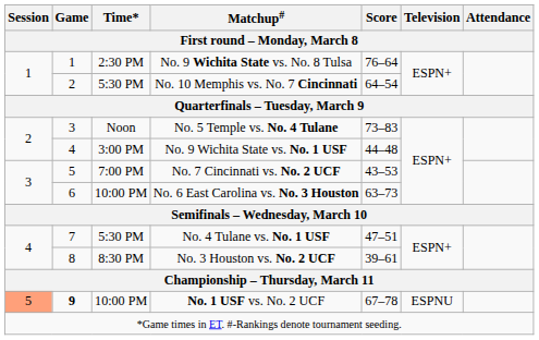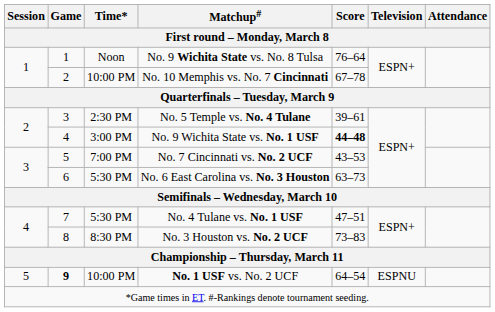 <table class="wikitable" style="font-size:90%;text-align:center">
 <tr>
 <th>Session</th>
 <th>Game</th>
 <th>Time*</th>
 <th>Matchup<sup>#</sup></th>
 <th>Score</th>
 <th>Television</th>
 <th>Attendance</th>
 </tr>
 <tr>
 <th colspan=7>First round – Monday, March 8</th>
 </tr>
 <tr>
 <td rowspan=2>1</td>
 <td>1</td>
-<td>2:30 PM</td>
+<td>Noon</td>
 <td>No. 9 <strong>Wichita State</strong> vs. No. 8 Tulsa</td>
 <td>76–64</td>
 <td rowspan=2>ESPN+</td>
 <td rowspan=2></td>
 </tr>
 <tr>
 <td>2</td>
-<td>5:30 PM</td>
+<td>10:00 PM</td>
 <td>No. 10 Memphis vs. No. 7 <strong>Cincinnati</strong></td>
-<td>64–54</td>
+<td>67–78</td>
 </tr>
 <tr>
 <th colspan=7>Quarterfinals – Tuesday, March 9</th>
 </tr>
 <tr>
 <td rowspan=2>2</td>
 <td>3</td>
-<td>Noon</td>
+<td>2:30 PM</td>
 <td>No. 5 Temple vs. <strong>No. 4 Tulane</strong></td>
-<td>73–83</td>
+<td>39–61</td>
 <td rowspan=4>ESPN+</td>
 <td rowspan=2></td>
 </tr>
 <tr>
 <td>4</td>
 <td>3:00 PM</td>
 <td>No. 9 Wichita State vs. <strong>No. 1 USF</strong></td>
-<td>44–48</td>
+<td><strong>44–48</strong></td>
 </tr>
 <tr>
 <td rowspan=2>3</td>
 <td>5</td>
 <td>7:00 PM</td>
 <td>No. 7 Cincinnati vs. <strong>No. 2 UCF</strong></td>
 <td>43–53</td>
 <td rowspan=2></td>
 </tr>
 <tr>
 <td>6</td>
-<td>10:00 PM</td>
+<td>5:30 PM</td>
 <td>No. 6 East Carolina vs. <strong>No. 3 Houston</strong></td>
 <td>63–73</td>
 </tr>
 <tr>
 <th colspan=7>Semifinals – Wednesday, March 10</th>
 </tr>
 <tr>
 <td rowspan=2>4</td>
 <td>7</td>
 <td>5:30 PM</td>
 <td>No. 4 Tulane vs. <strong>No. 1 USF</strong></td>
 <td>47–51</td>
 <td rowspan=2>ESPN+</td>
 <td rowspan=2></td>
 </tr>
 <tr>
 <td>8</td>
 <td>8:30 PM</td>
 <td>No. 3 Houston vs. <strong>No. 2 UCF</strong></td>
-<td>39–61</td>
+<td>73–83</td>
 </tr>
 <tr>
 <th colspan=7>Championship – Thursday, March 11</th>
 </tr>
 <tr>
-<td style="background: lightsalmon;">5</td>
+<td>5</td>
 <td><strong>9</strong></td>
 <td>10:00 PM</td>
 <td><strong>No. 1 USF</strong> vs. No. 2 UCF</td>
-<td>67–78</td>
+<td>64–54</td>
 <td>ESPNU</td>
 <td></td>
 </tr>
 <tr>
 <td colspan=7><small>*Game times in <a href='#'>ET</a>. #-Rankings denote tournament seeding.</small></td>
 </tr>
 </table>
